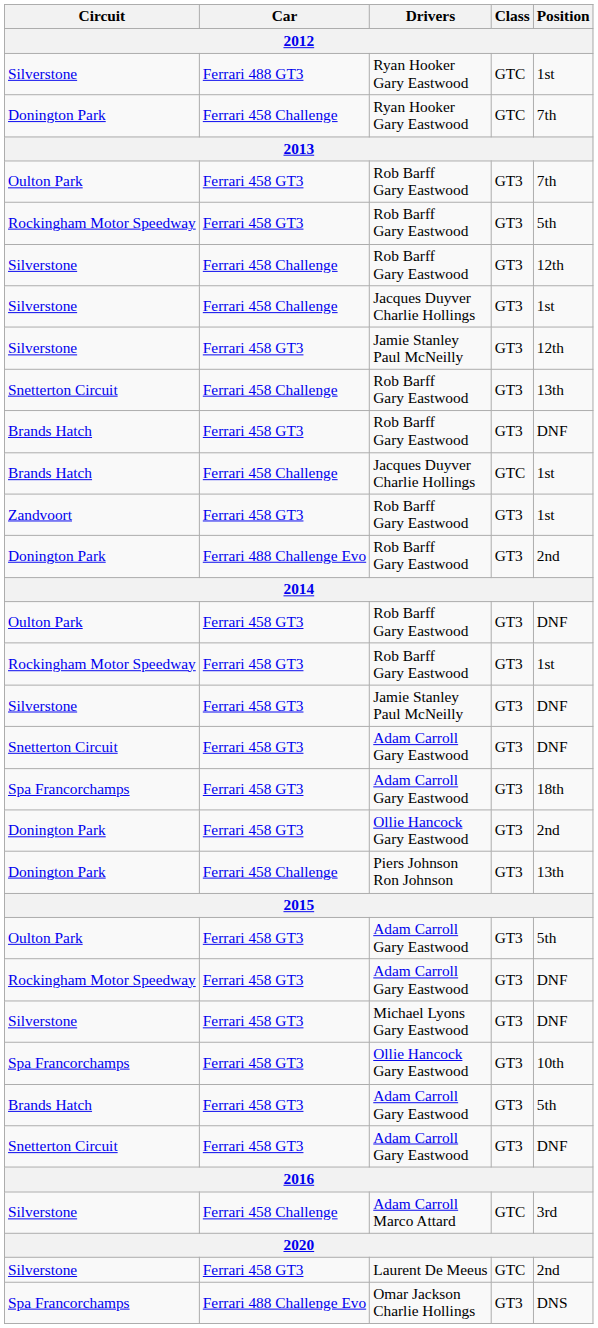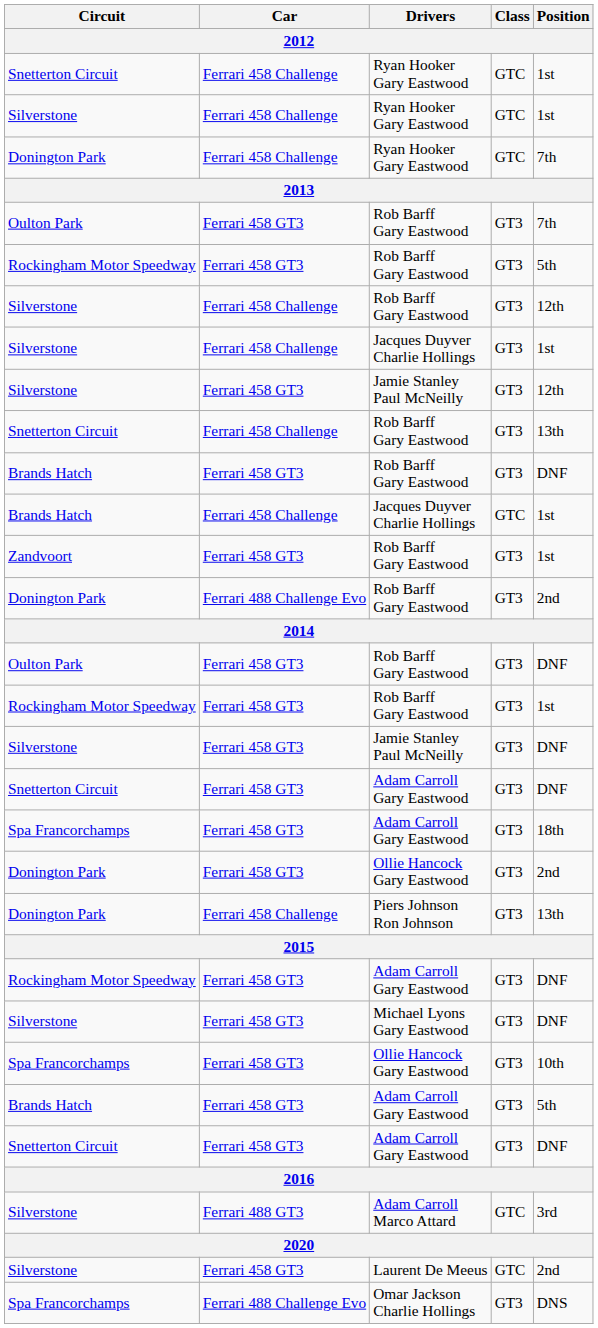 <table class="wikitable">
 <tr>
 <th>Circuit</th>
 <th>Car</th>
 <th>Drivers</th>
 <th>Class</th>
 <th>Position</th>
 </tr>
 <tr>
 <th colspan="5"><a href='#'>2012</a></th>
 </tr>
 <tr>
+<td> <a href='#'>Snetterton Circuit</a></td>
+<td><a href='#'>Ferrari 458 Challenge</a></td>
+<td> Ryan Hooker<br> Gary Eastwood</td>
+<td>GTC</td>
+<td>1st</td>
+</tr>
+<tr>
 <td> <a href='#'>Silverstone</a></td>
-<td><a href='#'>Ferrari 488 GT3</a></td>
+<td><a href='#'>Ferrari 458 Challenge</a></td>
 <td> Ryan Hooker<br> Gary Eastwood</td>
 <td>GTC</td>
 <td>1st</td>
 </tr>
 <tr>
 <td> <a href='#'>Donington Park</a></td>
 <td><a href='#'>Ferrari 458 Challenge</a></td>
 <td> Ryan Hooker<br> Gary Eastwood</td>
 <td>GTC</td>
 <td>7th</td>
 </tr>
 <tr>
 <th colspan="5"><a href='#'>2013</a></th>
 </tr>
 <tr>
 <td> <a href='#'>Oulton Park</a></td>
 <td><a href='#'>Ferrari 458 GT3</a></td>
 <td> Rob Barff<br> Gary Eastwood</td>
 <td>GT3</td>
 <td>7th</td>
 </tr>
 <tr>
 <td> <a href='#'>Rockingham Motor Speedway</a></td>
 <td><a href='#'>Ferrari 458 GT3</a></td>
 <td> Rob Barff<br> Gary Eastwood</td>
 <td>GT3</td>
 <td>5th</td>
 </tr>
 <tr>
 <td> <a href='#'>Silverstone</a></td>
 <td><a href='#'>Ferrari 458 Challenge</a></td>
 <td> Rob Barff<br> Gary Eastwood</td>
 <td>GT3</td>
 <td>12th</td>
 </tr>
 <tr>
 <td> <a href='#'>Silverstone</a></td>
 <td><a href='#'>Ferrari 458 Challenge</a></td>
 <td> Jacques Duyver<br> Charlie Hollings</td>
 <td>GT3</td>
 <td>1st</td>
 </tr>
 <tr>
 <td> <a href='#'>Silverstone</a></td>
 <td><a href='#'>Ferrari 458 GT3</a></td>
 <td> Jamie Stanley<br> Paul McNeilly</td>
 <td>GT3</td>
 <td>12th</td>
 </tr>
 <tr>
 <td> <a href='#'>Snetterton Circuit</a></td>
 <td><a href='#'>Ferrari 458 Challenge</a></td>
 <td> Rob Barff<br> Gary Eastwood</td>
 <td>GT3</td>
 <td>13th</td>
 </tr>
 <tr>
 <td> <a href='#'>Brands Hatch</a></td>
 <td><a href='#'>Ferrari 458 GT3</a></td>
 <td> Rob Barff<br> Gary Eastwood</td>
 <td>GT3</td>
 <td>DNF</td>
 </tr>
 <tr>
 <td> <a href='#'>Brands Hatch</a></td>
 <td><a href='#'>Ferrari 458 Challenge</a></td>
 <td> Jacques Duyver<br> Charlie Hollings</td>
 <td>GTC</td>
 <td>1st</td>
 </tr>
 <tr>
 <td> <a href='#'>Zandvoort</a></td>
 <td><a href='#'>Ferrari 458 GT3</a></td>
 <td> Rob Barff<br> Gary Eastwood</td>
 <td>GT3</td>
 <td>1st</td>
 </tr>
 <tr>
 <td> <a href='#'>Donington Park</a></td>
 <td><a href='#'>Ferrari 488 Challenge Evo</a></td>
 <td> Rob Barff <br> Gary Eastwood</td>
 <td>GT3</td>
 <td>2nd</td>
 </tr>
 <tr>
 <th colspan="5"><a href='#'>2014</a></th>
 </tr>
 <tr>
 <td> <a href='#'>Oulton Park</a></td>
 <td><a href='#'>Ferrari 458 GT3</a></td>
 <td> Rob Barff<br> Gary Eastwood</td>
 <td>GT3</td>
 <td>DNF</td>
 </tr>
 <tr>
 <td> <a href='#'>Rockingham Motor Speedway</a></td>
 <td><a href='#'>Ferrari 458 GT3</a></td>
 <td> Rob Barff <br> Gary Eastwood</td>
 <td>GT3</td>
 <td>1st</td>
 </tr>
 <tr>
 <td> <a href='#'>Silverstone</a></td>
 <td><a href='#'>Ferrari 458 GT3</a></td>
 <td> Jamie Stanley <br> Paul McNeilly</td>
 <td>GT3</td>
 <td>DNF</td>
 </tr>
 <tr>
 <td> <a href='#'>Snetterton Circuit</a></td>
 <td><a href='#'>Ferrari 458 GT3</a></td>
 <td> <a href='#'>Adam Carroll</a><br> Gary Eastwood</td>
 <td>GT3</td>
 <td>DNF</td>
 </tr>
 <tr>
 <td> <a href='#'>Spa Francorchamps</a></td>
 <td><a href='#'>Ferrari 458 GT3</a></td>
 <td> <a href='#'>Adam Carroll</a><br> Gary Eastwood</td>
 <td>GT3</td>
 <td>18th</td>
 </tr>
 <tr>
 <td> <a href='#'>Donington Park</a></td>
 <td><a href='#'>Ferrari 458 GT3</a></td>
 <td> <a href='#'>Ollie Hancock</a><br> Gary Eastwood</td>
 <td>GT3</td>
 <td>2nd</td>
 </tr>
 <tr>
 <td> <a href='#'>Donington Park</a></td>
 <td><a href='#'>Ferrari 458 Challenge</a></td>
 <td> Piers Johnson <br> Ron Johnson</td>
 <td>GT3</td>
 <td>13th</td>
 </tr>
 <tr>
 <th colspan="5"><a href='#'>2015</a></th>
 </tr>
 <tr>
-<td> <a href='#'>Oulton Park</a></td>
-<td><a href='#'>Ferrari 458 GT3</a></td>
-<td> <a href='#'>Adam Carroll</a><br> Gary Eastwood</td>
-<td>GT3</td>
-<td>5th</td>
-</tr>
-<tr>
 <td> <a href='#'>Rockingham Motor Speedway</a></td>
 <td><a href='#'>Ferrari 458 GT3</a></td>
 <td> <a href='#'>Adam Carroll</a><br> Gary Eastwood</td>
 <td>GT3</td>
 <td>DNF</td>
 </tr>
 <tr>
 <td> <a href='#'>Silverstone</a></td>
 <td><a href='#'>Ferrari 458 GT3</a></td>
 <td> Michael Lyons <br> Gary Eastwood</td>
 <td>GT3</td>
 <td>DNF</td>
 </tr>
 <tr>
 <td> <a href='#'>Spa Francorchamps</a></td>
 <td><a href='#'>Ferrari 458 GT3</a></td>
 <td> <a href='#'>Ollie Hancock</a> <br> Gary Eastwood</td>
 <td>GT3</td>
 <td>10th</td>
 </tr>
 <tr>
 <td> <a href='#'>Brands Hatch</a></td>
 <td><a href='#'>Ferrari 458 GT3</a></td>
 <td> <a href='#'>Adam Carroll</a><br> Gary Eastwood</td>
 <td>GT3</td>
 <td>5th</td>
 </tr>
 <tr>
 <td> <a href='#'>Snetterton Circuit</a></td>
 <td><a href='#'>Ferrari 458 GT3</a></td>
 <td> <a href='#'>Adam Carroll</a><br> Gary Eastwood</td>
 <td>GT3</td>
 <td>DNF</td>
 </tr>
 <tr>
 <th colspan="5"><a href='#'>2016</a></th>
 </tr>
 <tr>
 <td> <a href='#'>Silverstone</a></td>
-<td><a href='#'>Ferrari 458 Challenge</a></td>
+<td><a href='#'>Ferrari 488 GT3</a></td>
 <td> <a href='#'>Adam Carroll</a><br> Marco Attard</td>
 <td>GTC</td>
 <td>3rd</td>
 </tr>
 <tr>
 <th colspan="5"><a href='#'>2020</a></th>
 </tr>
 <tr>
 <td> <a href='#'>Silverstone</a></td>
 <td><a href='#'>Ferrari 458 GT3</a></td>
 <td> Laurent De Meeus</td>
 <td>GTC</td>
 <td>2nd</td>
 </tr>
 <tr>
 <td> <a href='#'>Spa Francorchamps</a></td>
 <td><a href='#'>Ferrari 488 Challenge Evo</a></td>
 <td> Omar Jackson <br> Charlie Hollings</td>
 <td>GT3</td>
 <td>DNS</td>
 </tr>
 </table>
